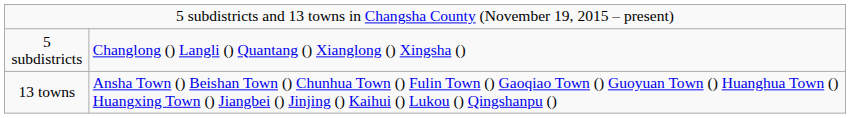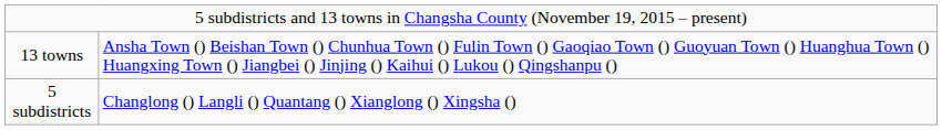 <table class="wikitable">
 <tr>
 <td style="text-align:center;" colspan="2">5 subdistricts and 13 towns in <a href='#'>Changsha County</a> (November 19, 2015 – present) </td>
 </tr>
 <tr align=left>
+<td align=center>13 towns</td>
+<td><a href='#'>Ansha Town</a> () <a href='#'>Beishan Town</a> () <a href='#'>Chunhua Town</a> () <a href='#'>Fulin Town</a> () <a href='#'>Gaoqiao Town</a> () <a href='#'>Guoyuan Town</a> () <a href='#'>Huanghua Town</a> () <a href='#'>Huangxing Town</a> () <a href='#'>Jiangbei</a> () <a href='#'>Jinjing</a> () <a href='#'>Kaihui</a> () <a href='#'>Lukou</a> () <a href='#'>Qingshanpu</a> ()</td>
+</tr>
+<tr align=left>
 <td align=center>5 subdistricts</td>
 <td><a href='#'>Changlong</a> () <a href='#'>Langli</a> () <a href='#'>Quantang</a> () <a href='#'>Xianglong</a> () <a href='#'>Xingsha</a> ()</td>
 </tr>
-<tr align=left>
-<td align=center>13 towns</td>
-<td><a href='#'>Ansha Town</a> () <a href='#'>Beishan Town</a> () <a href='#'>Chunhua Town</a> () <a href='#'>Fulin Town</a> () <a href='#'>Gaoqiao Town</a> () <a href='#'>Guoyuan Town</a> () <a href='#'>Huanghua Town</a> () <a href='#'>Huangxing Town</a> () <a href='#'>Jiangbei</a> () <a href='#'>Jinjing</a> () <a href='#'>Kaihui</a> () <a href='#'>Lukou</a> () <a href='#'>Qingshanpu</a> ()</td>
-</tr>
 </table>
